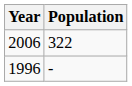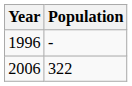 <table class="wikitable">
 <tr>
 <th>Year</th>
 <th>Population</th>
 </tr>
 <tr>
+<td>1996</td>
+<td>-</td>
+</tr>
+<tr>
 <td>2006</td>
 <td>322</td>
 </tr>
-<tr>
-<td>1996</td>
-<td>-</td>
-</tr>
 </table>
